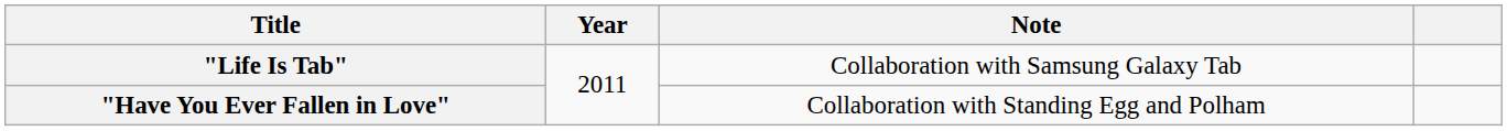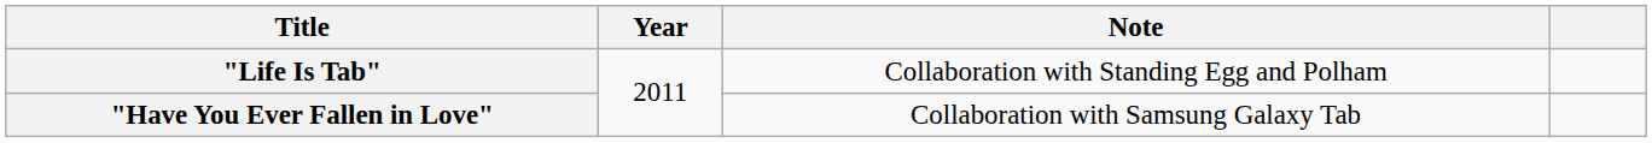 <table class="wikitable plainrowheaders" style="text-align:center;">
 <tr>
 <th style="width:21em;">Title</th>
 <th style="width:4em;">Year</th>
 <th style="width:29.5em;">Note</th>
 <th style="width:3em;" class="unsortable"></th>
 </tr>
 <tr>
 <th scope="row">"Life Is Tab"</th>
 <td rowspan="2">2011</td>
-<td>Collaboration with Samsung Galaxy Tab</td>
+<td>Collaboration with Standing Egg and Polham</td>
 <td style="text-align:center"></td>
 </tr>
 <tr>
 <th scope="row">"Have You Ever Fallen in Love"</th>
-<td>Collaboration with Standing Egg and Polham</td>
+<td>Collaboration with Samsung Galaxy Tab</td>
 <td style="text-align:center"></td>
 </tr>
 </table>
